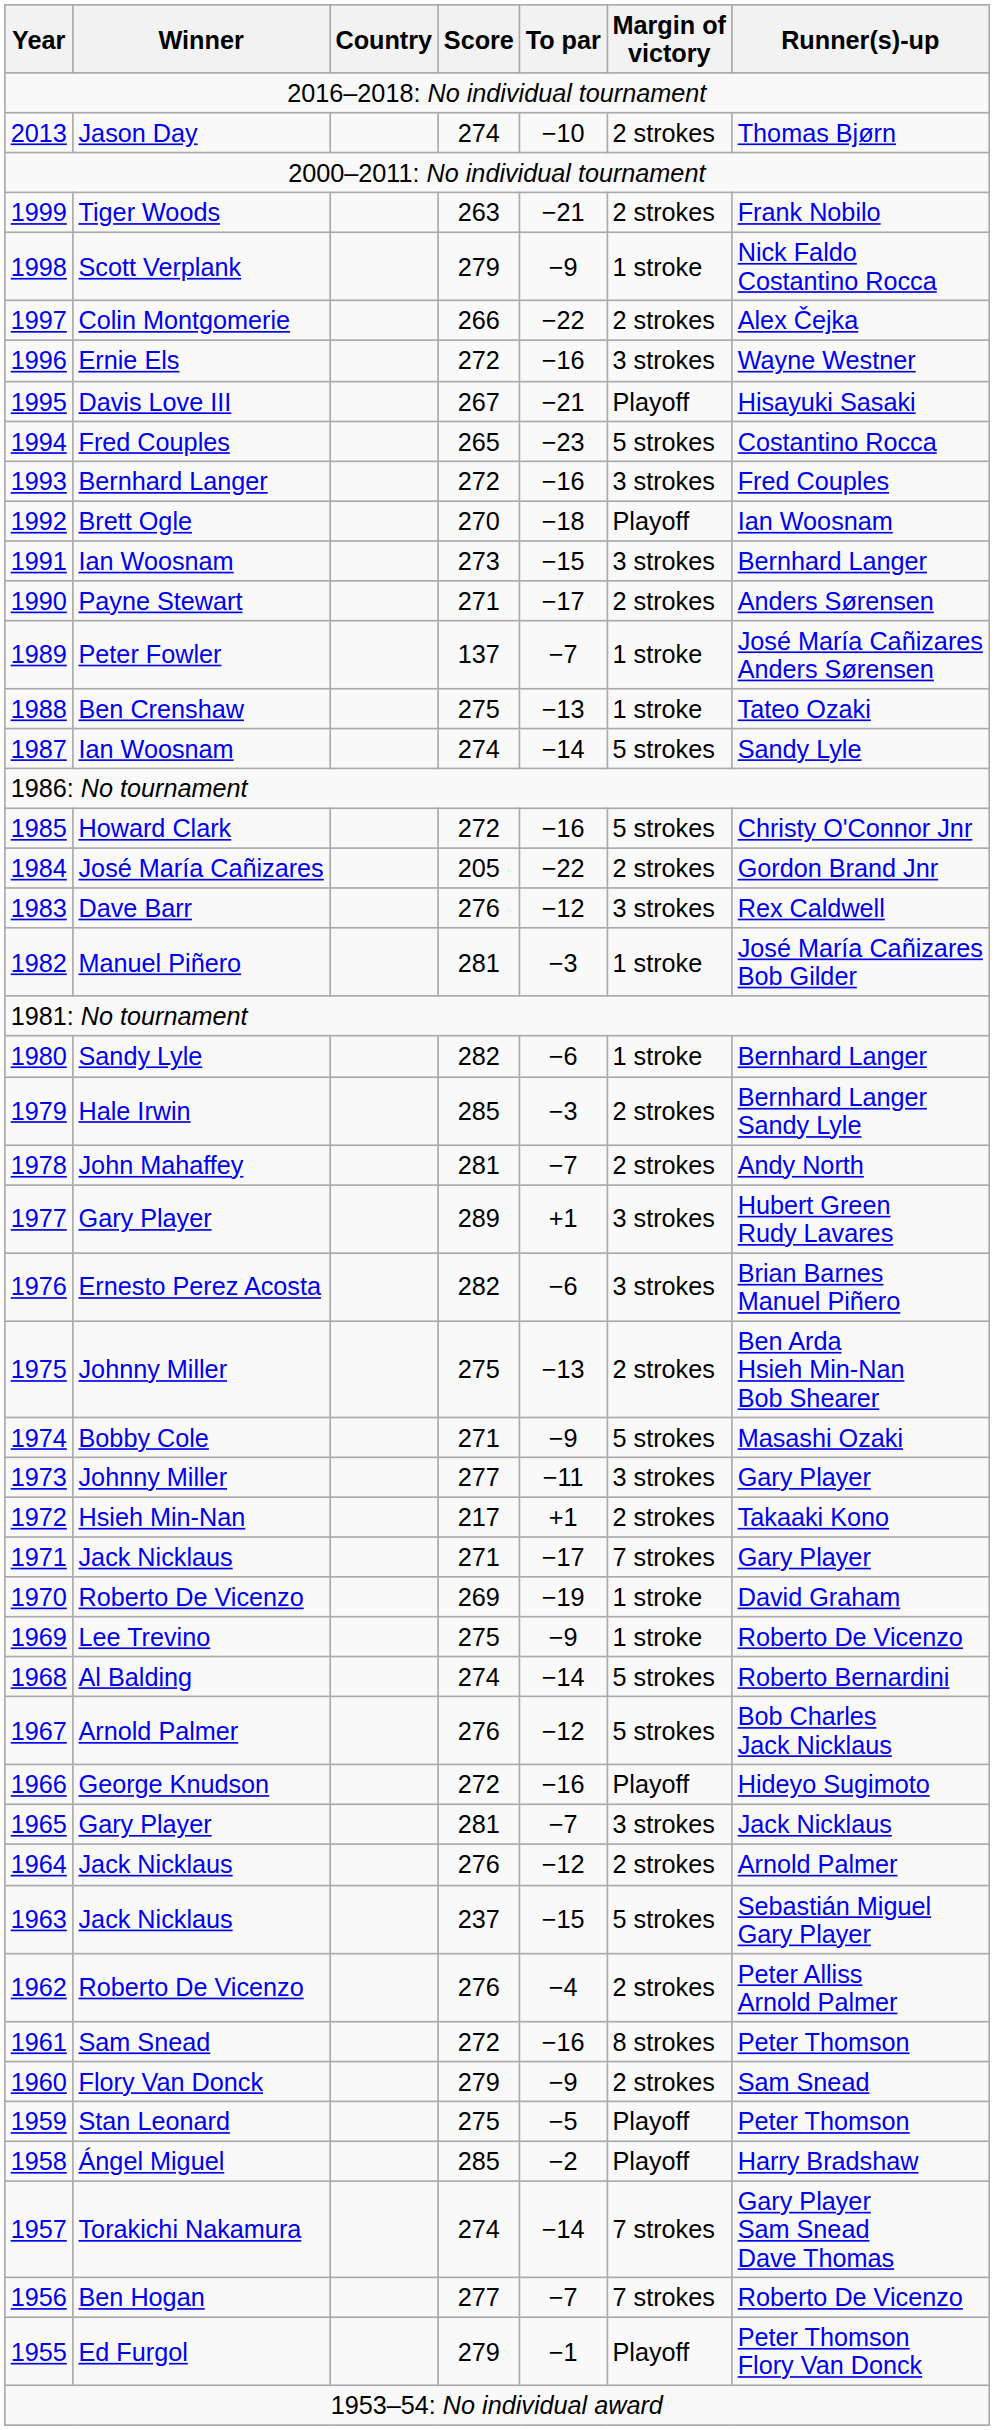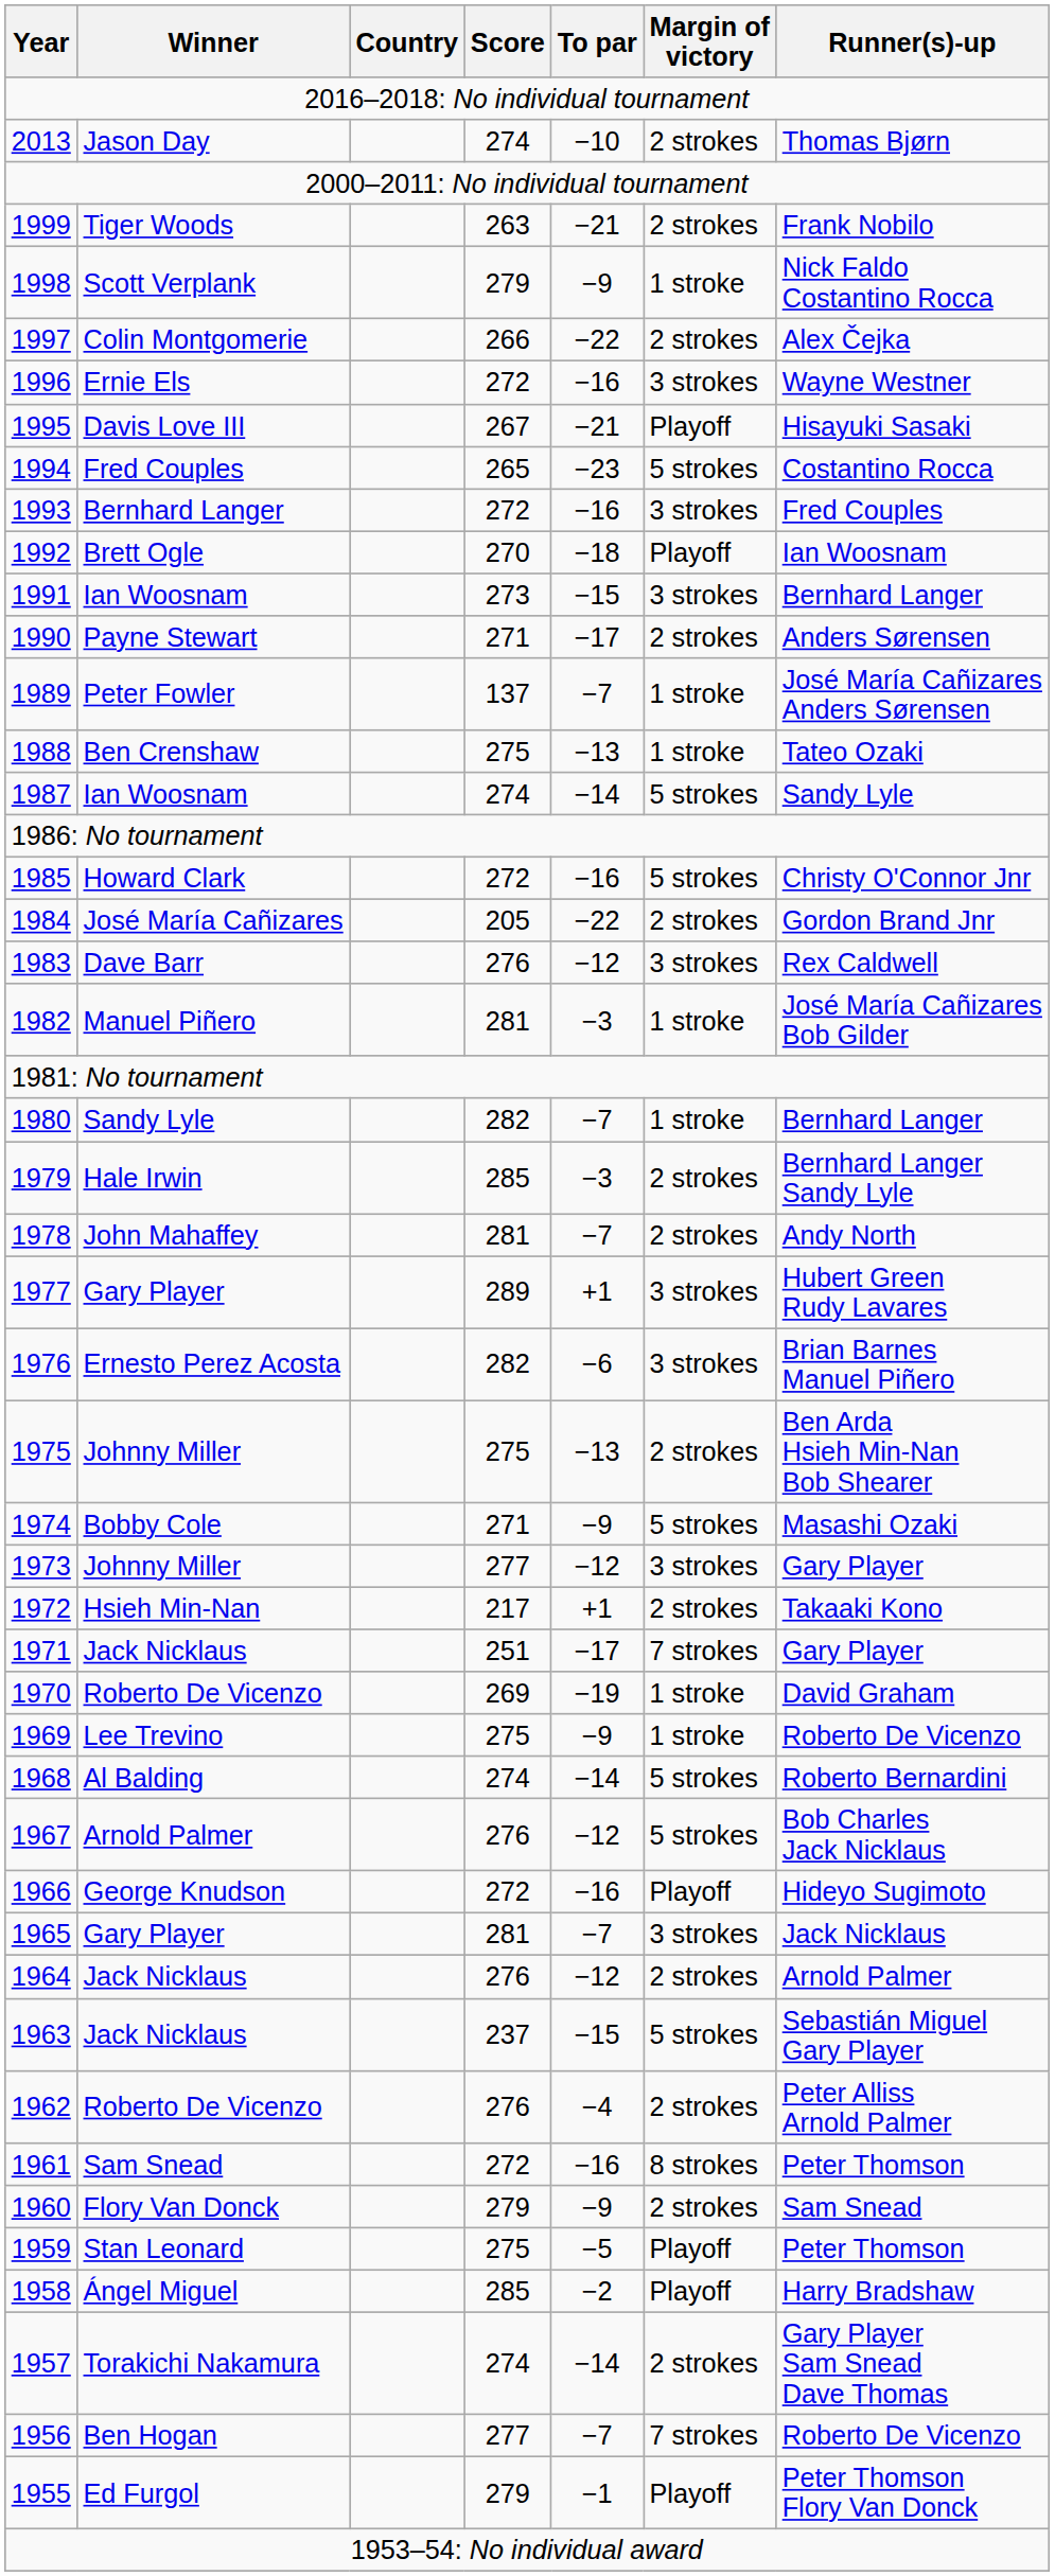 <table class=wikitable style="font-size:95%">
 <tr>
 <th>Year</th>
 <th>Winner</th>
 <th>Country</th>
 <th>Score</th>
 <th>To par</th>
 <th>Margin of<br>victory</th>
 <th>Runner(s)-up</th>
 </tr>
 <tr>
 <td align=center colspan=7>2016–2018: <em>No individual tournament</em></td>
 </tr>
 <tr>
 <td><a href='#'>2013</a></td>
 <td><a href='#'>Jason Day</a></td>
 <td></td>
 <td align=center>274</td>
 <td align=center>−10</td>
 <td>2 strokes</td>
 <td> <a href='#'>Thomas Bjørn</a></td>
 </tr>
 <tr>
 <td align=center colspan=7>2000–2011: <em>No individual tournament</em></td>
 </tr>
 <tr>
 <td><a href='#'>1999</a></td>
 <td><a href='#'>Tiger Woods</a></td>
 <td></td>
 <td align=center>263</td>
 <td align=center>−21</td>
 <td>2 strokes</td>
 <td> <a href='#'>Frank Nobilo</a></td>
 </tr>
 <tr>
 <td><a href='#'>1998</a></td>
 <td><a href='#'>Scott Verplank</a></td>
 <td></td>
 <td align=center>279</td>
 <td align=center>−9</td>
 <td>1 stroke</td>
 <td> <a href='#'>Nick Faldo</a><br> <a href='#'>Costantino Rocca</a></td>
 </tr>
 <tr>
 <td><a href='#'>1997</a></td>
 <td><a href='#'>Colin Montgomerie</a></td>
 <td></td>
 <td align=center>266</td>
 <td align=center>−22</td>
 <td>2 strokes</td>
 <td> <a href='#'>Alex Čejka</a></td>
 </tr>
 <tr>
 <td><a href='#'>1996</a></td>
 <td><a href='#'>Ernie Els</a></td>
 <td></td>
 <td align=center>272</td>
 <td align=center>−16</td>
 <td>3 strokes</td>
 <td> <a href='#'>Wayne Westner</a></td>
 </tr>
 <tr>
 <td><a href='#'>1995</a></td>
 <td><a href='#'>Davis Love III</a></td>
 <td></td>
 <td align=center>267</td>
 <td align=center>−21</td>
 <td>Playoff</td>
 <td> <a href='#'>Hisayuki Sasaki</a></td>
 </tr>
 <tr>
 <td><a href='#'>1994</a></td>
 <td><a href='#'>Fred Couples</a></td>
 <td></td>
 <td align=center>265</td>
 <td align=center>−23</td>
 <td>5 strokes</td>
 <td> <a href='#'>Costantino Rocca</a></td>
 </tr>
 <tr>
 <td><a href='#'>1993</a></td>
 <td><a href='#'>Bernhard Langer</a></td>
 <td></td>
 <td align=center>272</td>
 <td align=center>−16</td>
 <td>3 strokes</td>
 <td> <a href='#'>Fred Couples</a></td>
 </tr>
 <tr>
 <td><a href='#'>1992</a></td>
 <td><a href='#'>Brett Ogle</a></td>
 <td></td>
 <td align=center>270</td>
 <td align=center>−18</td>
 <td>Playoff</td>
 <td> <a href='#'>Ian Woosnam</a></td>
 </tr>
 <tr>
 <td><a href='#'>1991</a></td>
 <td><a href='#'>Ian Woosnam</a></td>
 <td></td>
 <td align=center>273</td>
 <td align=center>−15</td>
 <td>3 strokes</td>
 <td> <a href='#'>Bernhard Langer</a></td>
 </tr>
 <tr>
 <td><a href='#'>1990</a></td>
 <td><a href='#'>Payne Stewart</a></td>
 <td></td>
 <td align=center>271</td>
 <td align=center>−17</td>
 <td>2 strokes</td>
 <td> <a href='#'>Anders Sørensen</a></td>
 </tr>
 <tr>
 <td><a href='#'>1989</a></td>
 <td><a href='#'>Peter Fowler</a></td>
 <td></td>
 <td align=center>137</td>
 <td align=center>−7</td>
 <td>1 stroke</td>
 <td> <a href='#'>José María Cañizares</a><br> <a href='#'>Anders Sørensen</a></td>
 </tr>
 <tr>
 <td><a href='#'>1988</a></td>
 <td><a href='#'>Ben Crenshaw</a></td>
 <td></td>
 <td align=center>275</td>
 <td align=center>−13</td>
 <td>1 stroke</td>
 <td> <a href='#'>Tateo Ozaki</a></td>
 </tr>
 <tr>
 <td><a href='#'>1987</a></td>
 <td><a href='#'>Ian Woosnam</a></td>
 <td></td>
 <td align=center>274</td>
 <td align=center>−14</td>
 <td>5 strokes</td>
 <td> <a href='#'>Sandy Lyle</a></td>
 </tr>
 <tr>
 <td colspan=7>1986: <em>No tournament</em></td>
 </tr>
 <tr>
 <td><a href='#'>1985</a></td>
 <td><a href='#'>Howard Clark</a></td>
 <td></td>
 <td align=center>272</td>
 <td align=center>−16</td>
 <td>5 strokes</td>
 <td> <a href='#'>Christy O'Connor Jnr</a></td>
 </tr>
 <tr>
 <td><a href='#'>1984</a></td>
 <td><a href='#'>José María Cañizares</a></td>
 <td></td>
 <td align=center>205</td>
 <td align=center>−22</td>
 <td>2 strokes</td>
 <td> <a href='#'>Gordon Brand Jnr</a></td>
 </tr>
 <tr>
 <td><a href='#'>1983</a></td>
 <td><a href='#'>Dave Barr</a></td>
 <td></td>
 <td align=center>276</td>
 <td align=center>−12</td>
 <td>3 strokes</td>
 <td> <a href='#'>Rex Caldwell</a></td>
 </tr>
 <tr>
 <td><a href='#'>1982</a></td>
 <td><a href='#'>Manuel Piñero</a></td>
 <td></td>
 <td align=center>281</td>
 <td align=center>−3</td>
 <td>1 stroke</td>
 <td> <a href='#'>José María Cañizares</a><br> <a href='#'>Bob Gilder</a></td>
 </tr>
 <tr>
 <td colspan=7>1981: <em>No tournament</em></td>
 </tr>
 <tr>
 <td><a href='#'>1980</a></td>
 <td><a href='#'>Sandy Lyle</a></td>
 <td></td>
 <td align=center>282</td>
-<td align=center>−6</td>
+<td align=center>−7</td>
 <td>1 stroke</td>
 <td> <a href='#'>Bernhard Langer</a></td>
 </tr>
 <tr>
 <td><a href='#'>1979</a></td>
 <td><a href='#'>Hale Irwin</a></td>
 <td></td>
 <td align=center>285</td>
 <td align=center>−3</td>
 <td>2 strokes</td>
 <td> <a href='#'>Bernhard Langer</a><br> <a href='#'>Sandy Lyle</a></td>
 </tr>
 <tr>
 <td><a href='#'>1978</a></td>
 <td><a href='#'>John Mahaffey</a></td>
 <td></td>
 <td align=center>281</td>
 <td align=center>−7</td>
 <td>2 strokes</td>
 <td> <a href='#'>Andy North</a></td>
 </tr>
 <tr>
 <td><a href='#'>1977</a></td>
 <td><a href='#'>Gary Player</a></td>
 <td></td>
 <td align=center>289</td>
 <td align=center>+1</td>
 <td>3 strokes</td>
 <td> <a href='#'>Hubert Green</a><br> <a href='#'>Rudy Lavares</a></td>
 </tr>
 <tr>
 <td><a href='#'>1976</a></td>
 <td><a href='#'>Ernesto Perez Acosta</a></td>
 <td></td>
 <td align=center>282</td>
 <td align=center>−6</td>
 <td>3 strokes</td>
 <td> <a href='#'>Brian Barnes</a><br> <a href='#'>Manuel Piñero</a></td>
 </tr>
 <tr>
 <td><a href='#'>1975</a></td>
 <td><a href='#'>Johnny Miller</a></td>
 <td></td>
 <td align=center>275</td>
 <td align=center>−13</td>
 <td>2 strokes</td>
 <td> <a href='#'>Ben Arda</a><br> <a href='#'>Hsieh Min-Nan</a><br> <a href='#'>Bob Shearer</a></td>
 </tr>
 <tr>
 <td><a href='#'>1974</a></td>
 <td><a href='#'>Bobby Cole</a></td>
 <td></td>
 <td align=center>271</td>
 <td align=center>−9</td>
 <td>5 strokes</td>
 <td> <a href='#'>Masashi Ozaki</a></td>
 </tr>
 <tr>
 <td><a href='#'>1973</a></td>
 <td><a href='#'>Johnny Miller</a></td>
 <td></td>
 <td align=center>277</td>
-<td align=center>−11</td>
+<td align=center>−12</td>
 <td>3 strokes</td>
 <td> <a href='#'>Gary Player</a></td>
 </tr>
 <tr>
 <td><a href='#'>1972</a></td>
 <td><a href='#'>Hsieh Min-Nan</a></td>
 <td></td>
 <td align=center>217</td>
 <td align=center>+1</td>
 <td>2 strokes</td>
 <td> <a href='#'>Takaaki Kono</a></td>
 </tr>
 <tr>
 <td><a href='#'>1971</a></td>
 <td><a href='#'>Jack Nicklaus</a></td>
 <td></td>
-<td align=center>271</td>
+<td align=center>251</td>
 <td align=center>−17</td>
 <td>7 strokes</td>
 <td> <a href='#'>Gary Player</a></td>
 </tr>
 <tr>
 <td><a href='#'>1970</a></td>
 <td><a href='#'>Roberto De Vicenzo</a></td>
 <td></td>
 <td align=center>269</td>
 <td align=center>−19</td>
 <td>1 stroke</td>
 <td> <a href='#'>David Graham</a></td>
 </tr>
 <tr>
 <td><a href='#'>1969</a></td>
 <td><a href='#'>Lee Trevino</a></td>
 <td></td>
 <td align=center>275</td>
 <td align=center>−9</td>
 <td>1 stroke</td>
 <td> <a href='#'>Roberto De Vicenzo</a></td>
 </tr>
 <tr>
 <td><a href='#'>1968</a></td>
 <td><a href='#'>Al Balding</a></td>
 <td></td>
 <td align=center>274</td>
 <td align=center>−14</td>
 <td>5 strokes</td>
 <td> <a href='#'>Roberto Bernardini</a></td>
 </tr>
 <tr>
 <td><a href='#'>1967</a></td>
 <td><a href='#'>Arnold Palmer</a></td>
 <td></td>
 <td align=center>276</td>
 <td align=center>−12</td>
 <td>5 strokes</td>
 <td> <a href='#'>Bob Charles</a><br> <a href='#'>Jack Nicklaus</a></td>
 </tr>
 <tr>
 <td><a href='#'>1966</a></td>
 <td><a href='#'>George Knudson</a></td>
 <td></td>
 <td align=center>272</td>
 <td align=center>−16</td>
 <td>Playoff</td>
 <td> <a href='#'>Hideyo Sugimoto</a></td>
 </tr>
 <tr>
 <td><a href='#'>1965</a></td>
 <td><a href='#'>Gary Player</a></td>
 <td></td>
 <td align=center>281</td>
 <td align=center>−7</td>
 <td>3 strokes</td>
 <td> <a href='#'>Jack Nicklaus</a></td>
 </tr>
 <tr>
 <td><a href='#'>1964</a></td>
 <td><a href='#'>Jack Nicklaus</a></td>
 <td></td>
 <td align=center>276</td>
 <td align=center>−12</td>
 <td>2 strokes</td>
 <td> <a href='#'>Arnold Palmer</a></td>
 </tr>
 <tr>
 <td><a href='#'>1963</a></td>
 <td><a href='#'>Jack Nicklaus</a></td>
 <td></td>
 <td align=center>237</td>
 <td align=center>−15</td>
 <td>5 strokes</td>
 <td> <a href='#'>Sebastián Miguel</a><br> <a href='#'>Gary Player</a></td>
 </tr>
 <tr>
 <td><a href='#'>1962</a></td>
 <td><a href='#'>Roberto De Vicenzo</a></td>
 <td></td>
 <td align=center>276</td>
 <td align=center>−4</td>
 <td>2 strokes</td>
 <td> <a href='#'>Peter Alliss</a><br> <a href='#'>Arnold Palmer</a></td>
 </tr>
 <tr>
 <td><a href='#'>1961</a></td>
 <td><a href='#'>Sam Snead</a></td>
 <td></td>
 <td align=center>272</td>
 <td align=center>−16</td>
 <td>8 strokes</td>
 <td> <a href='#'>Peter Thomson</a></td>
 </tr>
 <tr>
 <td><a href='#'>1960</a></td>
 <td><a href='#'>Flory Van Donck</a></td>
 <td></td>
 <td align=center>279</td>
 <td align=center>−9</td>
 <td>2 strokes</td>
 <td> <a href='#'>Sam Snead</a></td>
 </tr>
 <tr>
 <td><a href='#'>1959</a></td>
 <td><a href='#'>Stan Leonard</a></td>
 <td></td>
 <td align=center>275</td>
 <td align=center>−5</td>
 <td>Playoff</td>
 <td> <a href='#'>Peter Thomson</a></td>
 </tr>
 <tr>
 <td><a href='#'>1958</a></td>
 <td><a href='#'>Ángel Miguel</a></td>
 <td></td>
 <td align=center>285</td>
 <td align=center>−2</td>
 <td>Playoff</td>
 <td> <a href='#'>Harry Bradshaw</a></td>
 </tr>
 <tr>
 <td><a href='#'>1957</a></td>
 <td><a href='#'>Torakichi Nakamura</a></td>
 <td></td>
 <td align=center>274</td>
 <td align=center>−14</td>
-<td>7 strokes</td>
+<td>2 strokes</td>
 <td> <a href='#'>Gary Player</a><br> <a href='#'>Sam Snead</a><br> <a href='#'>Dave Thomas</a></td>
 </tr>
 <tr>
 <td><a href='#'>1956</a></td>
 <td><a href='#'>Ben Hogan</a></td>
 <td></td>
 <td align=center>277</td>
 <td align=center>−7</td>
 <td>7 strokes</td>
 <td> <a href='#'>Roberto De Vicenzo</a></td>
 </tr>
 <tr>
 <td><a href='#'>1955</a></td>
 <td><a href='#'>Ed Furgol</a></td>
 <td></td>
 <td align=center>279</td>
 <td align=center>−1</td>
 <td>Playoff</td>
 <td> <a href='#'>Peter Thomson</a><br> <a href='#'>Flory Van Donck</a></td>
 </tr>
 <tr>
 <td align=center colspan=7>1953–54: <em>No individual award</em></td>
 </tr>
 </table>
